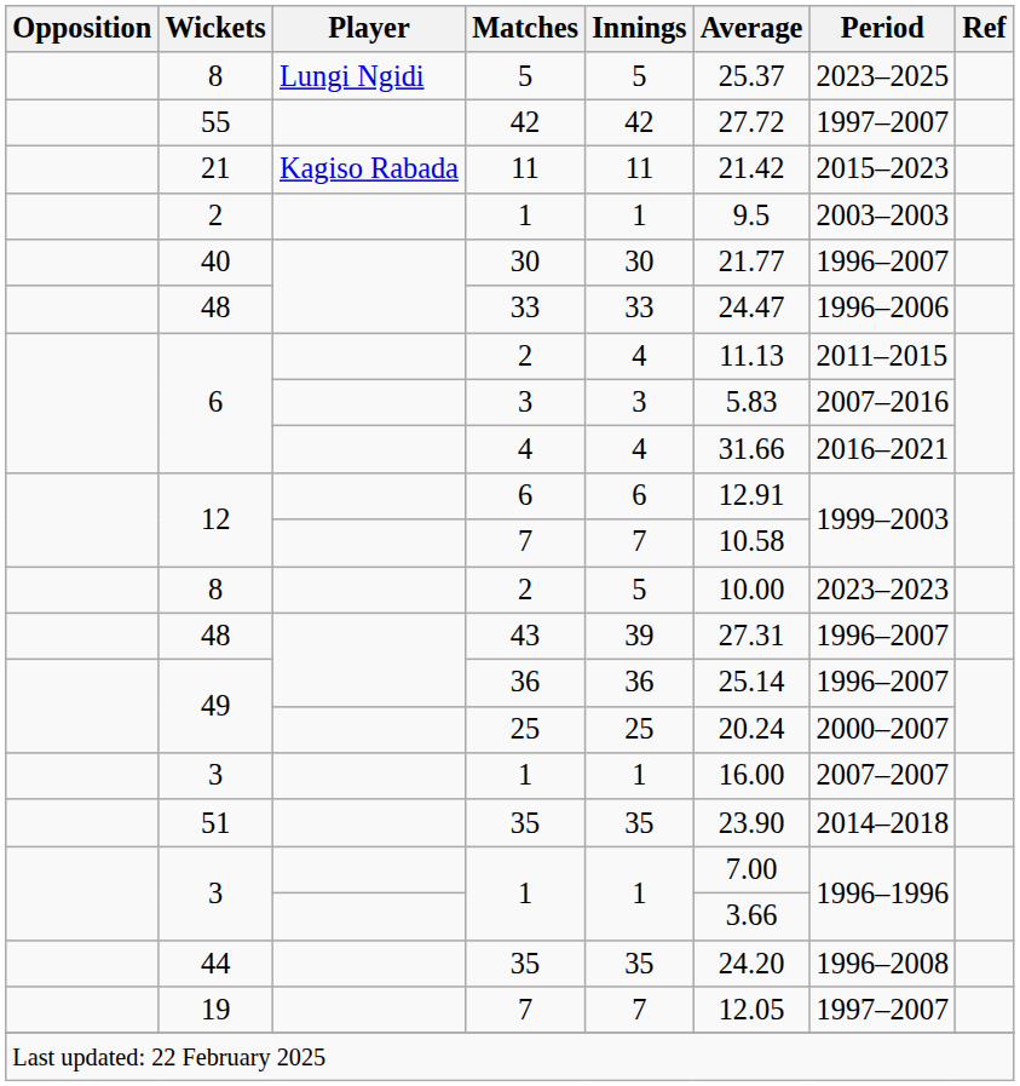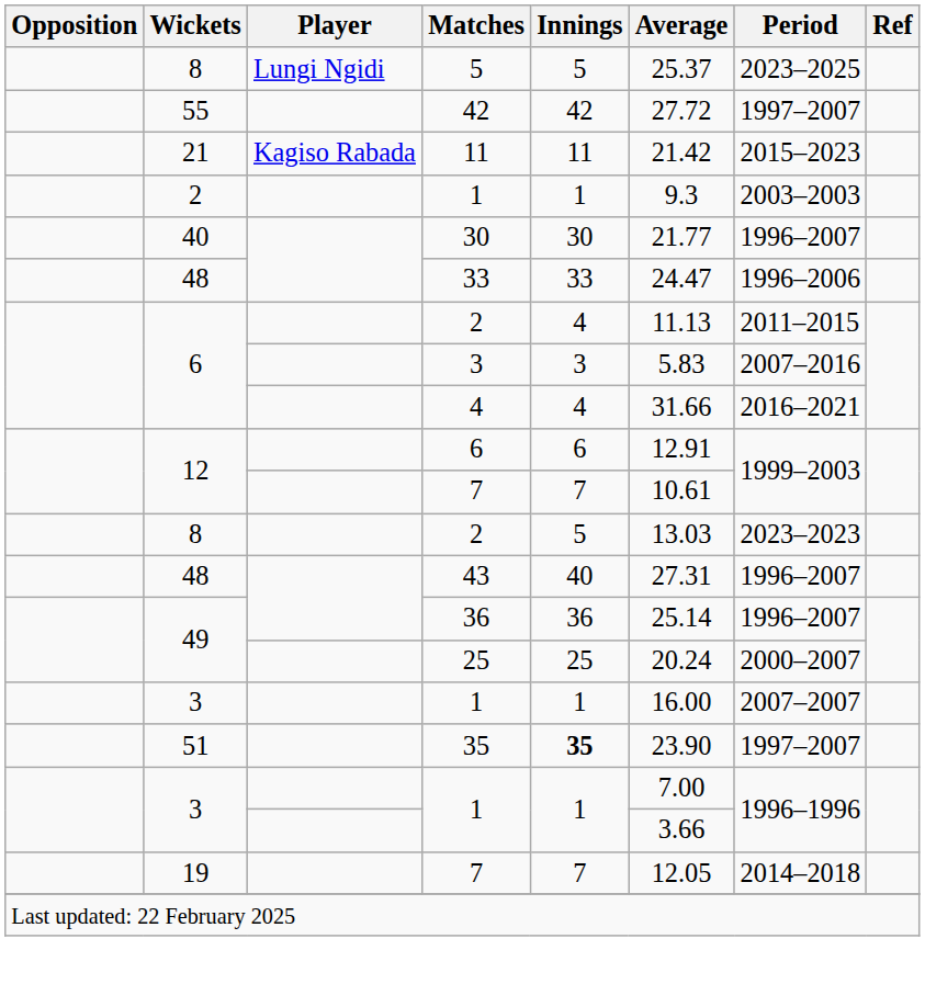 <table class="wikitable plainrowheaders sortable">
 <tr>
 <th scope=col>Opposition</th>
 <th scope=col>Wickets</th>
 <th scope=col>Player</th>
 <th scope=col>Matches</th>
 <th scope=col>Innings</th>
 <th scope=col>Average</th>
 <th scope=col>Period</th>
 <th scope=col>Ref</th>
 </tr>
 <tr>
 <td></td>
 <td scope=row style=text-align:center;>8</td>
 <td><a href='#'>Lungi Ngidi</a></td>
 <td align=center>5</td>
 <td align=center>5</td>
 <td align=center>25.37</td>
 <td>2023–2025</td>
 <td></td>
 </tr>
 <tr>
 <td></td>
 <td scope=row style=text-align:center;>55</td>
 <td></td>
 <td align=center>42</td>
 <td align=center>42</td>
 <td align=center>27.72</td>
 <td>1997–2007</td>
 <td></td>
 </tr>
 <tr>
 <td></td>
 <td scope=row style=text-align:center;>21</td>
 <td><a href='#'>Kagiso Rabada</a></td>
 <td align=center>11</td>
 <td align=center>11</td>
 <td align=center>21.42</td>
 <td>2015–2023</td>
 <td></td>
 </tr>
 <tr>
 <td></td>
 <td scope=row style=text-align:center;>2</td>
 <td></td>
 <td align=center>1</td>
 <td align=center>1</td>
-<td align=center>9.5</td>
+<td align=center>9.3</td>
 <td>2003–2003</td>
 <td></td>
 </tr>
 <tr>
 <td></td>
 <td scope=row style=text-align:center;>40</td>
 <td rowspan=2></td>
 <td align=center>30</td>
 <td align=center>30</td>
 <td align=center>21.77</td>
 <td>1996–2007</td>
 <td></td>
 </tr>
 <tr>
 <td></td>
 <td scope=row style=text-align:center;>48</td>
 <td align=center>33</td>
 <td align=center>33</td>
 <td align=center>24.47</td>
 <td>1996–2006</td>
 <td></td>
 </tr>
 <tr>
 <td rowspan=3></td>
 <td scope=row style=text-align:center; rowspan=3>6</td>
 <td></td>
 <td align=center>2</td>
 <td align=center>4</td>
 <td align=center>11.13</td>
 <td>2011–2015</td>
 <td rowspan=3></td>
 </tr>
 <tr>
 <td></td>
 <td align=center>3</td>
 <td align=center>3</td>
 <td align=center>5.83</td>
 <td>2007–2016</td>
 </tr>
 <tr>
 <td></td>
 <td align=center>4</td>
 <td align=center>4</td>
 <td align=center>31.66</td>
 <td>2016–2021</td>
 </tr>
 <tr>
 <td rowspan=2></td>
 <td scope=row style=text-align:center; rowspan=2>12</td>
 <td></td>
 <td align=center>6</td>
 <td align=center>6</td>
 <td align=center>12.91</td>
 <td rowspan=2>1999–2003</td>
 <td rowspan=2></td>
 </tr>
 <tr>
 <td></td>
 <td align=center>7</td>
 <td align=center>7</td>
-<td align=center>10.58</td>
+<td align=center>10.61</td>
 </tr>
 <tr>
 <td></td>
 <td scope=row style=text-align:center;>8</td>
 <td></td>
 <td align=center>2</td>
 <td align=center>5</td>
-<td align=center>10.00</td>
+<td align=center>13.03</td>
 <td>2023–2023</td>
 <td></td>
 </tr>
 <tr>
 <td></td>
 <td scope=row style=text-align:center;>48</td>
 <td rowspan=2></td>
 <td align=center>43</td>
-<td align=center>39</td>
+<td align=center>40</td>
 <td align=center>27.31</td>
 <td>1996–2007</td>
 <td></td>
 </tr>
 <tr>
 <td rowspan=2></td>
 <td scope=row style=text-align:center; rowspan=2>49</td>
 <td align=center>36</td>
 <td align=center>36</td>
 <td align=center>25.14</td>
 <td>1996–2007</td>
 <td rowspan=2></td>
 </tr>
 <tr>
 <td></td>
 <td align=center>25</td>
 <td align=center>25</td>
 <td align=center>20.24</td>
 <td>2000–2007</td>
 </tr>
 <tr>
 <td></td>
 <td scope=row style=text-align:center;>3</td>
 <td></td>
 <td align=center>1</td>
 <td align=center>1</td>
 <td align=center>16.00</td>
 <td>2007–2007</td>
 <td></td>
 </tr>
 <tr>
 <td></td>
 <td scope=row style=text-align:center;>51</td>
 <td></td>
 <td align=center>35</td>
-<td align=center>35</td>
+<td align=center><strong>35</strong></td>
 <td align=center>23.90</td>
-<td>2014–2018</td>
+<td>1997–2007</td>
 <td></td>
 </tr>
 <tr>
 <td rowspan=2></td>
 <td scope=row style=text-align:center; rowspan=2>3</td>
 <td></td>
 <td align=center rowspan=2>1</td>
 <td align=center rowspan=2>1</td>
 <td align=center>7.00</td>
 <td rowspan=2>1996–1996</td>
 <td rowspan=2></td>
 </tr>
 <tr>
 <td></td>
 <td align=center>3.66</td>
 </tr>
 <tr>
 <td></td>
-<td scope=row style=text-align:center;>44</td>
-<td></td>
-<td align=center>35</td>
-<td align=center>35</td>
-<td align=center>24.20</td>
-<td>1996–2008</td>
-<td></td>
-</tr>
-<tr>
-<td></td>
 <td scope=row style=text-align:center;>19</td>
 <td></td>
 <td align=center>7</td>
 <td align=center>7</td>
 <td align=center>12.05</td>
-<td>1997–2007</td>
+<td>2014–2018</td>
 <td></td>
 </tr>
 <tr>
 </tr>
 <tr class=sortbottom>
 <td colspan=8><small>Last updated: 22 February 2025</small></td>
 </tr>
 </table>
